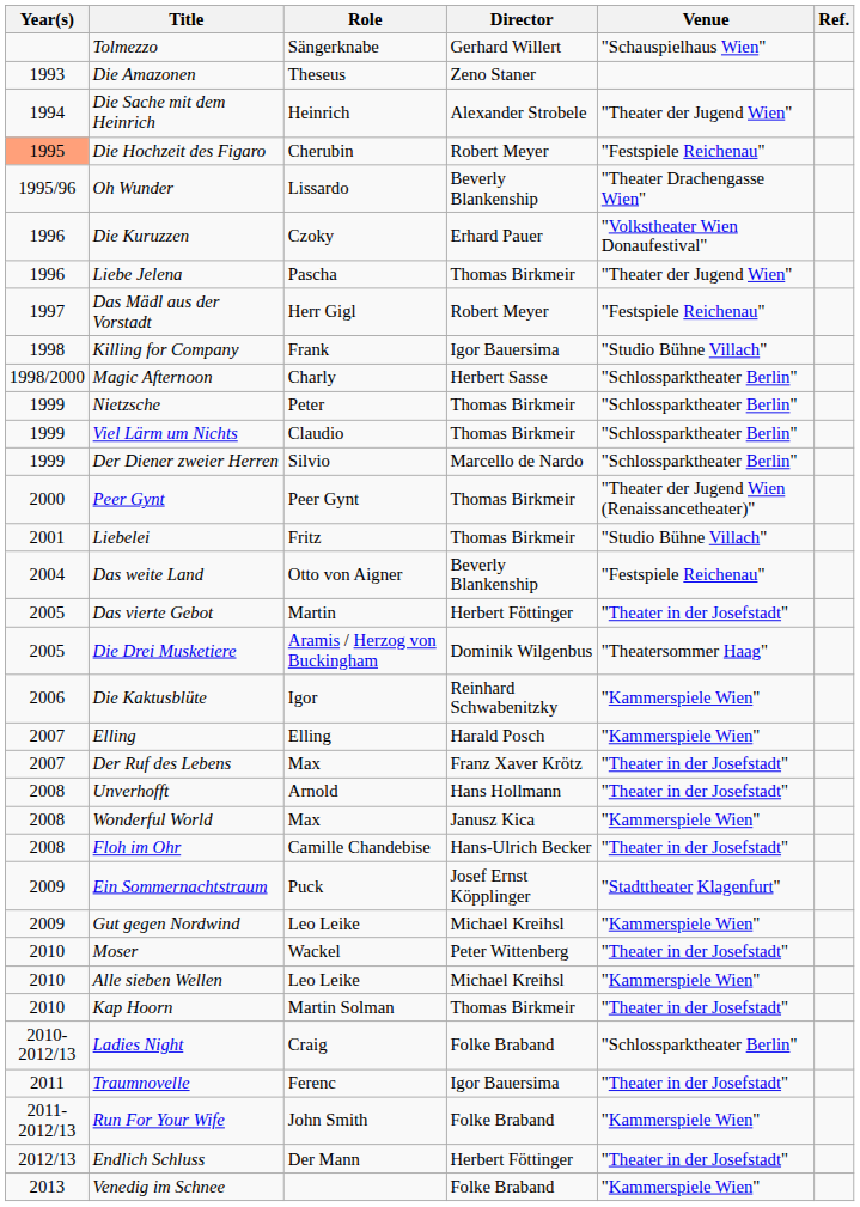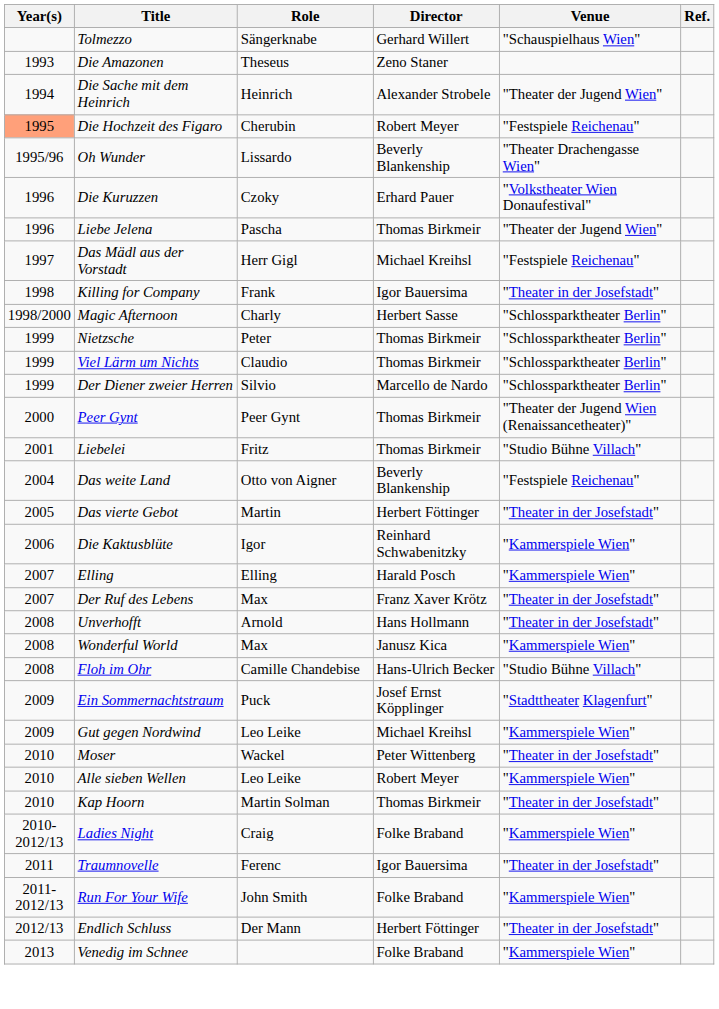 <table class="wikitable sortable jquery-tablesorter">
 <tr>
 <th style="width:40px;">Year(s)</th>
 <th style="width:170px;">Title</th>
 <th style="width:140px;" class="unsortable">Role</th>
 <th style="width:130px;">Director</th>
 <th style="width:190px;">Venue</th>
 <th class="unsortable">Ref.</th>
 </tr>
 <tr>
 <td style="text-align:center"></td>
 <td><em>Tolmezzo</em></td>
 <td>Sängerknabe</td>
 <td>Gerhard Willert</td>
 <td>"Schauspielhaus <a href='#'>Wien</a>"</td>
 <td style="text-align:center"></td>
 </tr>
 <tr>
 <td style="text-align:center">1993</td>
 <td><em>Die Amazonen</em></td>
 <td>Theseus</td>
 <td>Zeno Staner</td>
 <td></td>
 <td style="text-align:center"></td>
 </tr>
 <tr>
 <td style="text-align:center">1994</td>
 <td><em>Die Sache mit dem Heinrich</em></td>
 <td>Heinrich</td>
 <td>Alexander Strobele</td>
 <td>"Theater der Jugend <a href='#'>Wien</a>"</td>
 <td style="text-align:center"></td>
 </tr>
 <tr>
 <td style="background: lightsalmon; text-align:center">1995</td>
 <td><em>Die Hochzeit des Figaro</em></td>
 <td>Cherubin</td>
 <td>Robert Meyer</td>
 <td>"Festspiele <a href='#'>Reichenau</a>"</td>
 <td style="text-align:center"></td>
 </tr>
 <tr>
 <td style="text-align:center">1995/96</td>
 <td><em>Oh Wunder</em></td>
 <td>Lissardo</td>
 <td>Beverly Blankenship</td>
 <td>"Theater Drachengasse <a href='#'>Wien</a>"</td>
 <td style="text-align:center"></td>
 </tr>
 <tr>
 <td style="text-align:center">1996</td>
 <td><em>Die Kuruzzen</em></td>
 <td>Czoky</td>
 <td>Erhard Pauer</td>
 <td>"<a href='#'>Volkstheater Wien</a> Donaufestival"</td>
 <td style="text-align:center"></td>
 </tr>
 <tr>
 <td style="text-align:center">1996</td>
 <td><em>Liebe Jelena</em></td>
 <td>Pascha</td>
 <td>Thomas Birkmeir</td>
 <td>"Theater der Jugend <a href='#'>Wien</a>"</td>
 <td style="text-align:center"></td>
 </tr>
 <tr>
 <td style="text-align:center">1997</td>
 <td><em>Das Mädl aus der Vorstadt</em></td>
 <td>Herr Gigl</td>
-<td>Robert Meyer</td>
+<td>Michael Kreihsl</td>
 <td>"Festspiele <a href='#'>Reichenau</a>"</td>
 <td style="text-align:center"></td>
 </tr>
 <tr>
 <td style="text-align:center">1998</td>
 <td><em>Killing for Company</em></td>
 <td>Frank</td>
 <td>Igor Bauersima</td>
-<td>"Studio Bühne <a href='#'>Villach</a>"</td>
+<td>"<a href='#'>Theater in der Josefstadt</a>"</td>
 <td style="text-align:center"></td>
 </tr>
 <tr>
 <td style="text-align:center">1998/2000</td>
 <td><em>Magic Afternoon</em></td>
 <td>Charly</td>
 <td>Herbert Sasse</td>
 <td>"Schlossparktheater <a href='#'>Berlin</a>"</td>
 <td style="text-align:center"></td>
 </tr>
 <tr>
 <td style="text-align:center">1999</td>
 <td><em>Nietzsche</em></td>
 <td>Peter</td>
 <td>Thomas Birkmeir</td>
 <td>"Schlossparktheater <a href='#'>Berlin</a>"</td>
 <td style="text-align:center"></td>
 </tr>
 <tr>
 <td style="text-align:center">1999</td>
 <td><em><a href='#'>Viel Lärm um Nichts</a></em></td>
 <td>Claudio</td>
 <td>Thomas Birkmeir</td>
 <td>"Schlossparktheater <a href='#'>Berlin</a>"</td>
 <td style="text-align:center"></td>
 </tr>
 <tr>
 <td style="text-align:center">1999</td>
 <td><em>Der Diener zweier Herren</em></td>
 <td>Silvio</td>
 <td>Marcello de Nardo</td>
 <td>"Schlossparktheater <a href='#'>Berlin</a>"</td>
 <td style="text-align:center"></td>
 </tr>
 <tr>
 <td style="text-align:center">2000</td>
 <td><em><a href='#'>Peer Gynt</a></em></td>
 <td>Peer Gynt</td>
 <td>Thomas Birkmeir</td>
 <td>"Theater der Jugend <a href='#'>Wien</a> (Renaissancetheater)"</td>
 <td style="text-align:center"></td>
 </tr>
 <tr>
 <td style="text-align:center">2001</td>
 <td><em>Liebelei</em></td>
 <td>Fritz</td>
 <td>Thomas Birkmeir</td>
 <td>"Studio Bühne <a href='#'>Villach</a>"</td>
 <td style="text-align:center"></td>
 </tr>
 <tr>
 <td style="text-align:center">2004</td>
 <td><em>Das weite Land</em></td>
 <td>Otto von Aigner</td>
 <td>Beverly Blankenship</td>
 <td>"Festspiele <a href='#'>Reichenau</a>"</td>
 <td style="text-align:center"></td>
 </tr>
 <tr>
 <td style="text-align:center">2005</td>
 <td><em>Das vierte Gebot</em></td>
 <td>Martin</td>
 <td>Herbert Föttinger</td>
 <td>"<a href='#'>Theater in der Josefstadt</a>"</td>
 <td style="text-align:center"></td>
 </tr>
 <tr>
-<td style="text-align:center">2005</td>
-<td><em><a href='#'>Die Drei Musketiere</a></em></td>
-<td><a href='#'>Aramis</a> / <a href='#'>Herzog von Buckingham</a></td>
-<td>Dominik Wilgenbus</td>
-<td>"Theatersommer <a href='#'>Haag</a>"</td>
-<td style="text-align:center"></td>
-</tr>
-<tr>
 <td style="text-align:center">2006</td>
 <td><em>Die Kaktusblüte</em></td>
 <td>Igor</td>
 <td>Reinhard Schwabenitzky</td>
 <td>"<a href='#'>Kammerspiele Wien</a>"</td>
 <td style="text-align:center"></td>
 </tr>
 <tr>
 <td style="text-align:center">2007</td>
 <td><em>Elling</em></td>
 <td>Elling</td>
 <td>Harald Posch</td>
 <td>"<a href='#'>Kammerspiele Wien</a>"</td>
 <td style="text-align:center"></td>
 </tr>
 <tr>
 <td style="text-align:center">2007</td>
 <td><em>Der Ruf des Lebens</em></td>
 <td>Max</td>
 <td>Franz Xaver Krötz</td>
 <td>"<a href='#'>Theater in der Josefstadt</a>"</td>
 <td style="text-align:center"></td>
 </tr>
 <tr>
 <td style="text-align:center">2008</td>
 <td><em>Unverhofft</em></td>
 <td>Arnold</td>
 <td>Hans Hollmann</td>
 <td>"<a href='#'>Theater in der Josefstadt</a>"</td>
 <td style="text-align:center"></td>
 </tr>
 <tr>
 <td style="text-align:center">2008</td>
 <td><em>Wonderful World</em></td>
 <td>Max</td>
 <td>Janusz Kica</td>
 <td>"<a href='#'>Kammerspiele Wien</a>"</td>
 <td style="text-align:center"></td>
 </tr>
 <tr>
 <td style="text-align:center">2008</td>
 <td><em><a href='#'>Floh im Ohr</a></em></td>
 <td>Camille Chandebise</td>
 <td>Hans-Ulrich Becker</td>
-<td>"<a href='#'>Theater in der Josefstadt</a>"</td>
+<td>"Studio Bühne <a href='#'>Villach</a>"</td>
 <td style="text-align:center"></td>
 </tr>
 <tr>
 <td style="text-align:center">2009</td>
 <td><em><a href='#'>Ein Sommernachtstraum</a></em></td>
 <td>Puck</td>
 <td>Josef Ernst Köpplinger</td>
 <td>"<a href='#'>Stadttheater</a> <a href='#'>Klagenfurt</a>"</td>
 <td style="text-align:center"></td>
 </tr>
 <tr>
 <td style="text-align:center">2009</td>
 <td><em>Gut gegen Nordwind</em></td>
 <td>Leo Leike</td>
 <td>Michael Kreihsl</td>
 <td>"<a href='#'>Kammerspiele Wien</a>"</td>
 <td style="text-align:center"></td>
 </tr>
 <tr>
 <td style="text-align:center">2010</td>
 <td><em>Moser</em></td>
 <td>Wackel</td>
 <td>Peter Wittenberg</td>
 <td>"<a href='#'>Theater in der Josefstadt</a>"</td>
 <td style="text-align:center"></td>
 </tr>
 <tr>
 <td style="text-align:center">2010</td>
 <td><em>Alle sieben Wellen</em></td>
 <td>Leo Leike</td>
-<td>Michael Kreihsl</td>
+<td>Robert Meyer</td>
 <td>"<a href='#'>Kammerspiele Wien</a>"</td>
 <td style="text-align:center"></td>
 </tr>
 <tr>
 <td style="text-align:center">2010</td>
 <td><em>Kap Hoorn</em></td>
 <td>Martin Solman</td>
 <td>Thomas Birkmeir</td>
 <td>"<a href='#'>Theater in der Josefstadt</a>"</td>
 <td style="text-align:center"></td>
 </tr>
 <tr>
 <td style="text-align:center">2010-2012/13</td>
 <td><em><a href='#'>Ladies Night</a></em></td>
 <td>Craig</td>
 <td>Folke Braband</td>
-<td>"Schlossparktheater <a href='#'>Berlin</a>"</td>
+<td>"<a href='#'>Kammerspiele Wien</a>"</td>
 <td style="text-align:center"></td>
 </tr>
 <tr>
 <td style="text-align:center">2011</td>
 <td><em><a href='#'>Traumnovelle</a></em></td>
 <td>Ferenc</td>
 <td>Igor Bauersima</td>
 <td>"<a href='#'>Theater in der Josefstadt</a>"</td>
 <td style="text-align:center"></td>
 </tr>
 <tr>
 <td style="text-align:center">2011-2012/13</td>
 <td><em><a href='#'>Run For Your Wife</a></em></td>
 <td>John Smith</td>
 <td>Folke Braband</td>
 <td>"<a href='#'>Kammerspiele Wien</a>"</td>
 <td style="text-align:center"></td>
 </tr>
 <tr>
 <td style="text-align:center">2012/13</td>
 <td><em>Endlich Schluss</em></td>
 <td>Der Mann</td>
 <td>Herbert Föttinger</td>
 <td>"<a href='#'>Theater in der Josefstadt</a>"</td>
 <td style="text-align:center"></td>
 </tr>
 <tr>
 <td style="text-align:center">2013</td>
 <td><em>Venedig im Schnee</em></td>
 <td></td>
 <td>Folke Braband</td>
 <td>"<a href='#'>Kammerspiele Wien</a>"</td>
 <td style="text-align:center"></td>
 </tr>
 </table>
